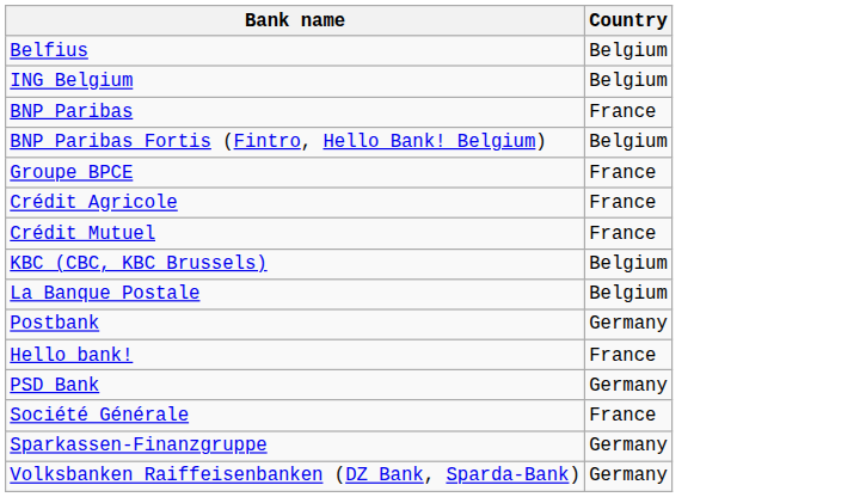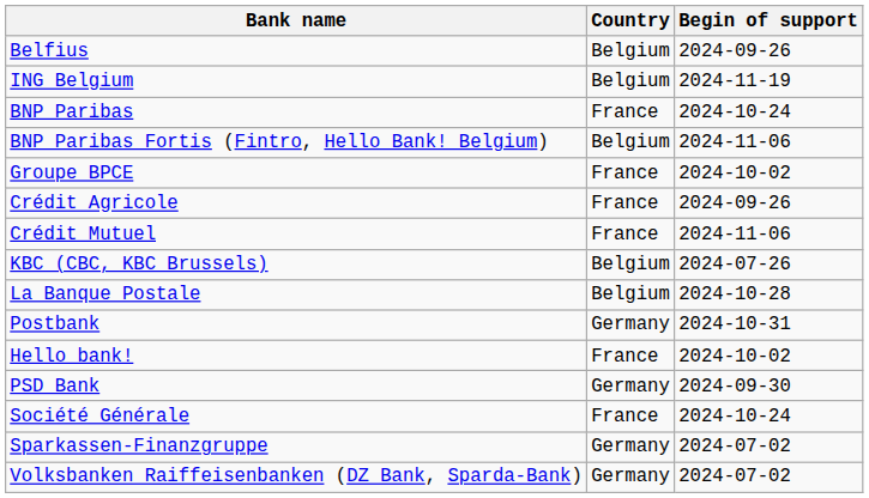 <table class="wikitable sortable">
 <tr>
 <th>Bank name</th>
 <th>Country</th>
+<th>Begin of support</th>
 </tr>
 <tr>
 <td><a href='#'>Belfius</a></td>
 <td>Belgium</td>
+<td>2024-09-26</td>
 </tr>
 <tr>
 <td><a href='#'>ING Belgium</a></td>
 <td>Belgium</td>
+<td>2024-11-19</td>
 </tr>
 <tr>
 <td><a href='#'>BNP Paribas</a></td>
 <td>France</td>
+<td>2024-10-24</td>
 </tr>
 <tr>
 <td><a href='#'>BNP Paribas Fortis</a> (<a href='#'>Fintro</a>, <a href='#'>Hello Bank! Belgium</a>)</td>
 <td>Belgium</td>
+<td>2024-11-06</td>
 </tr>
 <tr>
 <td><a href='#'>Groupe BPCE</a></td>
 <td>France</td>
+<td>2024-10-02</td>
 </tr>
 <tr>
 <td><a href='#'>Crédit Agricole</a></td>
 <td>France</td>
+<td>2024-09-26</td>
 </tr>
 <tr>
 <td><a href='#'>Crédit Mutuel</a></td>
 <td>France</td>
+<td>2024-11-06</td>
 </tr>
 <tr>
 <td><a href='#'>KBC (CBC, KBC Brussels)</a></td>
 <td>Belgium</td>
+<td>2024-07-26</td>
 </tr>
 <tr>
 <td><a href='#'>La Banque Postale</a></td>
 <td>Belgium</td>
+<td>2024-10-28</td>
 </tr>
 <tr>
 <td><a href='#'>Postbank</a></td>
 <td>Germany</td>
+<td>2024-10-31</td>
 </tr>
 <tr>
 <td><a href='#'>Hello bank!</a></td>
 <td>France</td>
+<td>2024-10-02</td>
 </tr>
 <tr>
 <td><a href='#'>PSD Bank</a></td>
 <td>Germany</td>
+<td>2024-09-30</td>
 </tr>
 <tr>
 <td><a href='#'>Société Générale</a></td>
 <td>France</td>
+<td>2024-10-24</td>
 </tr>
 <tr>
 <td><a href='#'>Sparkassen-Finanzgruppe</a></td>
 <td>Germany</td>
+<td>2024-07-02</td>
 </tr>
 <tr>
 <td><a href='#'>Volksbanken Raiffeisenbanken</a> (<a href='#'>DZ Bank</a>, <a href='#'>Sparda-Bank</a>)</td>
 <td>Germany</td>
+<td>2024-07-02</td>
 </tr>
 </table>
